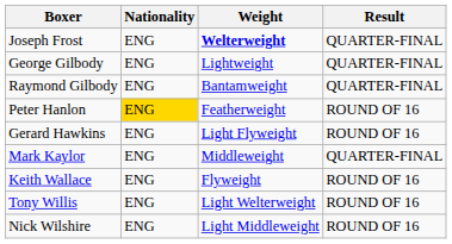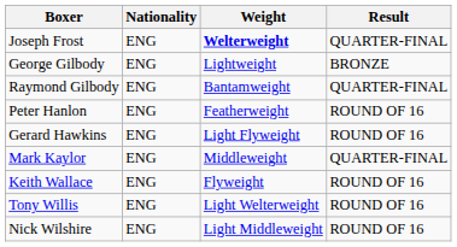 <table class="wikitable">
 <tr>
 <th>Boxer</th>
 <th>Nationality</th>
 <th>Weight</th>
 <th>Result</th>
 </tr>
 <tr>
 <td>Joseph Frost</td>
 <td> ENG</td>
 <td><strong><a href='#'>Welterweight</a></strong></td>
 <td>QUARTER-FINAL</td>
 </tr>
 <tr>
 <td>George Gilbody</td>
 <td> ENG</td>
 <td><a href='#'>Lightweight</a></td>
-<td>QUARTER-FINAL</td>
+<td>BRONZE</td>
 </tr>
 <tr>
 <td>Raymond Gilbody</td>
 <td> ENG</td>
 <td><a href='#'>Bantamweight</a></td>
 <td>QUARTER-FINAL</td>
 </tr>
 <tr>
 <td>Peter Hanlon</td>
-<td style="background: gold;"> ENG</td>
+<td> ENG</td>
 <td><a href='#'>Featherweight</a></td>
 <td>ROUND OF 16</td>
 </tr>
 <tr>
 <td>Gerard Hawkins</td>
 <td> ENG</td>
 <td><a href='#'>Light Flyweight</a></td>
 <td>ROUND OF 16</td>
 </tr>
 <tr>
 <td><a href='#'>Mark Kaylor</a></td>
 <td> ENG</td>
 <td><a href='#'>Middleweight</a></td>
 <td>QUARTER-FINAL</td>
 </tr>
 <tr>
 <td><a href='#'>Keith Wallace</a></td>
 <td> ENG</td>
 <td><a href='#'>Flyweight</a></td>
 <td>ROUND OF 16</td>
 </tr>
 <tr>
 <td><a href='#'>Tony Willis</a></td>
 <td> ENG</td>
 <td><a href='#'>Light Welterweight</a></td>
 <td>ROUND OF 16</td>
 </tr>
 <tr>
 <td>Nick Wilshire</td>
 <td> ENG</td>
 <td><a href='#'>Light Middleweight</a></td>
 <td>ROUND OF 16</td>
 </tr>
 </table>
